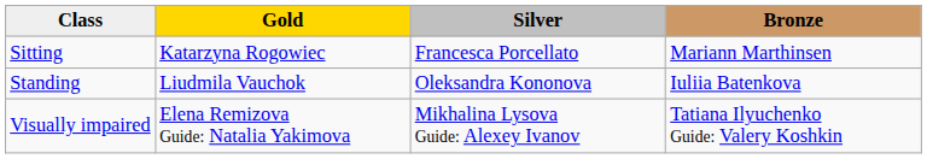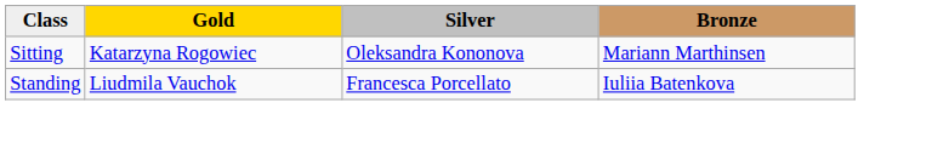 <table class="wikitable" style="text-align:left">
 <tr align="center">
 <td bgcolor=efefef><strong>Class</strong></td>
 <td width=200 bgcolor=gold><strong>Gold</strong></td>
 <td width=200 bgcolor=silver><strong>Silver</strong></td>
 <td width=200 bgcolor=CC9966><strong>Bronze</strong></td>
 </tr>
 <tr>
 <td><a href='#'>Sitting</a></td>
 <td><a href='#'>Katarzyna Rogowiec</a><br><em></em></td>
-<td><a href='#'>Francesca Porcellato</a><br><em></em></td>
+<td><a href='#'>Oleksandra Kononova</a><br><em></em></td>
 <td><a href='#'>Mariann Marthinsen</a><br><em></em></td>
 </tr>
 <tr>
 <td><a href='#'>Standing</a></td>
 <td><a href='#'>Liudmila Vauchok</a><br><em></em></td>
-<td><a href='#'>Oleksandra Kononova</a><br><em></em></td>
+<td><a href='#'>Francesca Porcellato</a><br><em></em></td>
 <td><a href='#'>Iuliia Batenkova</a><br><em></em></td>
 </tr>
-<tr>
-<td><a href='#'>Visually impaired</a></td>
-<td><a href='#'>Elena Remizova</a><br><small>Guide:</small> <a href='#'>Natalia Yakimova</a><br><em></em></td>
-<td><a href='#'>Mikhalina Lysova</a><br><small>Guide:</small> <a href='#'>Alexey Ivanov</a><br><em></em></td>
-<td><a href='#'>Tatiana Ilyuchenko</a><br><small>Guide:</small> <a href='#'>Valery Koshkin</a><br><em></em></td>
-</tr>
 </table>
